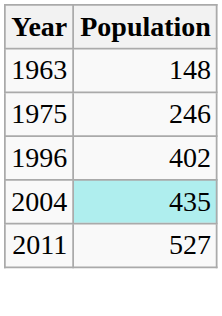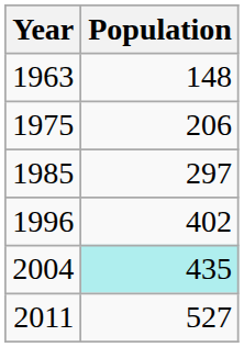 <table class="wikitable" style="line-height:1.1em;">
 <tr>
 <th>Year</th>
 <th>Population</th>
 </tr>
 <tr align="right">
 <td>1963</td>
 <td>148</td>
 </tr>
 <tr align="right">
 <td>1975</td>
-<td>246</td>
+<td>206</td>
+</tr>
+<tr align="right">
+<td>1985</td>
+<td>297</td>
 </tr>
 <tr align="right">
 <td>1996</td>
 <td>402</td>
 </tr>
 <tr align="right">
 <td>2004</td>
 <td style="background: paleturquoise;">435</td>
 </tr>
 <tr align="right">
 <td>2011</td>
 <td>527</td>
 </tr>
 </table>
